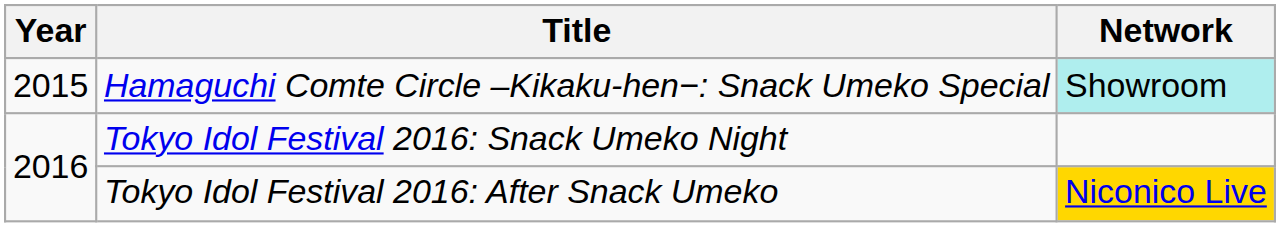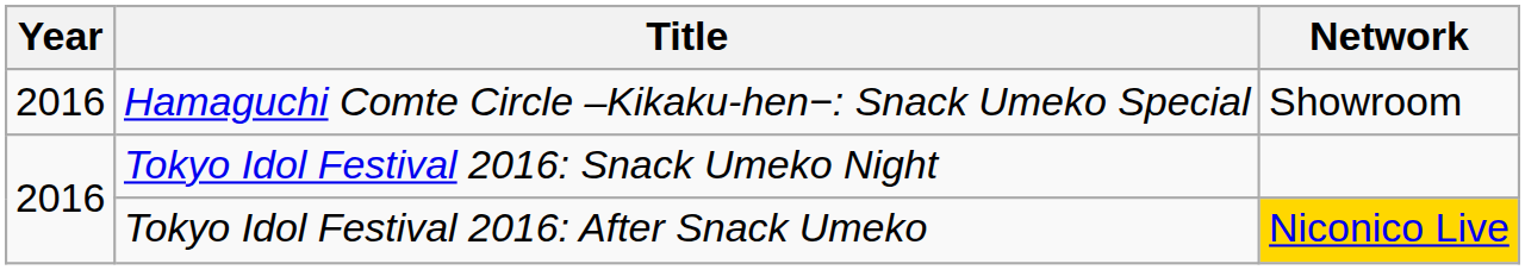 <table class="wikitable">
 <tr>
 <th>Year</th>
 <th>Title</th>
 <th>Network</th>
 </tr>
 <tr>
-<td>2015</td>
+<td>2016</td>
 <td><em><a href='#'>Hamaguchi</a> Comte Circle –Kikaku-hen−: Snack Umeko Special</em></td>
-<td style="background: paleturquoise;">Showroom</td>
+<td>Showroom</td>
 </tr>
 <tr>
 <td rowspan="2">2016</td>
 <td><em><a href='#'>Tokyo Idol Festival</a> 2016: Snack Umeko Night</em></td>
 <td></td>
 </tr>
 <tr>
 <td><em>Tokyo Idol Festival 2016: After Snack Umeko</em></td>
 <td style="background: gold;"><a href='#'>Niconico Live</a></td>
 </tr>
 </table>
